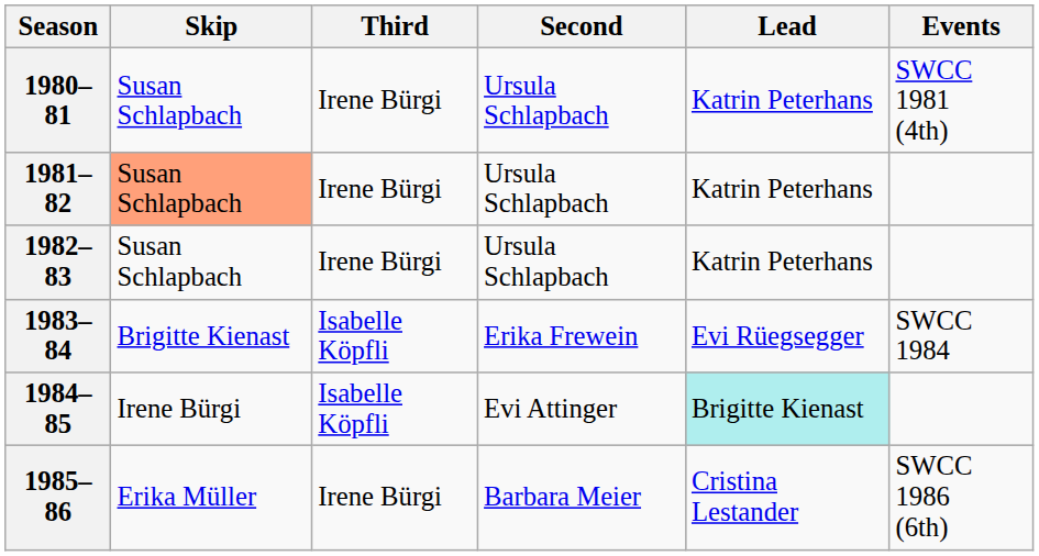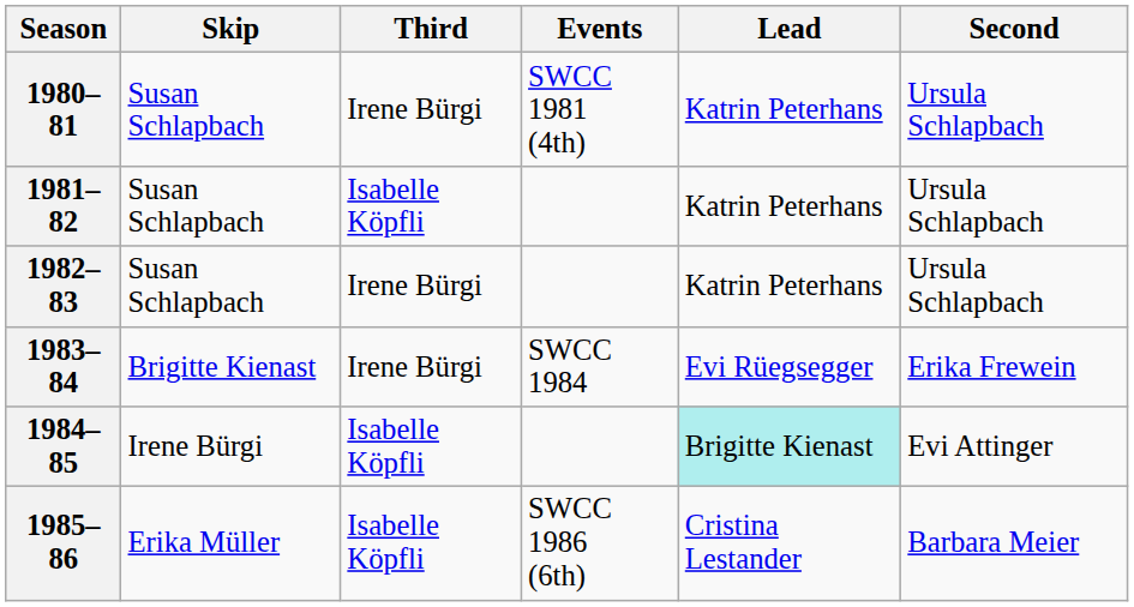 <table class="wikitable">
 <tr>
 <th scope="col">Season</th>
 <th scope="col">Skip</th>
 <th scope="col">Third</th>
+<th scope="col">Events</th>
+<th scope="col">Lead</th>
 <th scope="col">Second</th>
-<th scope="col">Lead</th>
-<th scope="col">Events</th>
 </tr>
 <tr>
 <th scope="row">1980–81</th>
 <td><a href='#'>Susan Schlapbach</a></td>
 <td>Irene Bürgi</td>
+<td><a href='#'>SWCC</a> 1981 <br> (4th)</td>
+<td><a href='#'>Katrin Peterhans</a></td>
 <td><a href='#'>Ursula Schlapbach</a></td>
-<td><a href='#'>Katrin Peterhans</a></td>
-<td><a href='#'>SWCC</a> 1981 <br> (4th)</td>
 </tr>
 <tr>
 <th scope="row">1981–82</th>
-<td style="background: lightsalmon;">Susan Schlapbach</td>
-<td>Irene Bürgi</td>
+<td>Susan Schlapbach</td>
+<td><a href='#'>Isabelle Köpfli</a></td>
+<td> </td>
+<td>Katrin Peterhans</td>
 <td>Ursula Schlapbach</td>
-<td>Katrin Peterhans</td>
-<td> </td>
 </tr>
 <tr>
 <th scope="row">1982–83</th>
 <td>Susan Schlapbach</td>
 <td>Irene Bürgi</td>
+<td> </td>
+<td>Katrin Peterhans</td>
 <td>Ursula Schlapbach</td>
-<td>Katrin Peterhans</td>
-<td> </td>
 </tr>
 <tr>
 <th scope="row">1983–84</th>
 <td><a href='#'>Brigitte Kienast</a></td>
-<td><a href='#'>Isabelle Köpfli</a></td>
+<td>Irene Bürgi</td>
+<td>SWCC 1984 <br> </td>
+<td><a href='#'>Evi Rüegsegger</a></td>
 <td><a href='#'>Erika Frewein</a></td>
-<td><a href='#'>Evi Rüegsegger</a></td>
-<td>SWCC 1984 <br> </td>
 </tr>
 <tr>
 <th scope="row">1984–85</th>
 <td>Irene Bürgi</td>
 <td><a href='#'>Isabelle Köpfli</a></td>
+<td> </td>
+<td style="background: paleturquoise;">Brigitte Kienast</td>
 <td>Evi Attinger</td>
-<td style="background: paleturquoise;">Brigitte Kienast</td>
-<td> </td>
 </tr>
 <tr>
 <th scope="row">1985–86</th>
 <td><a href='#'>Erika Müller</a></td>
-<td>Irene Bürgi</td>
+<td><a href='#'>Isabelle Köpfli</a></td>
+<td>SWCC 1986 <br> (6th)</td>
+<td><a href='#'>Cristina Lestander</a></td>
 <td><a href='#'>Barbara Meier</a></td>
-<td><a href='#'>Cristina Lestander</a></td>
-<td>SWCC 1986 <br> (6th)</td>
 </tr>
 </table>
